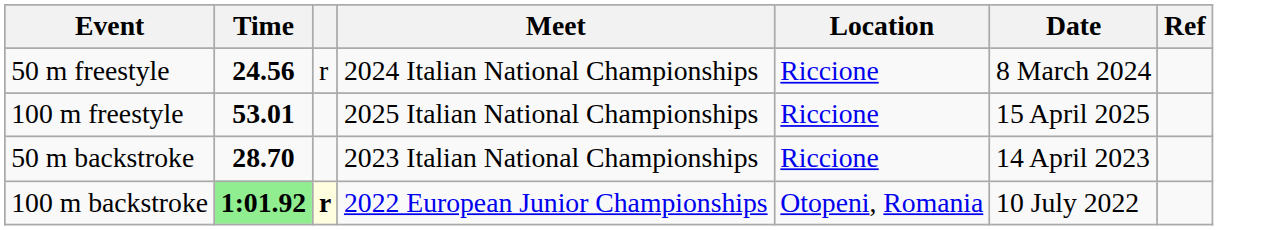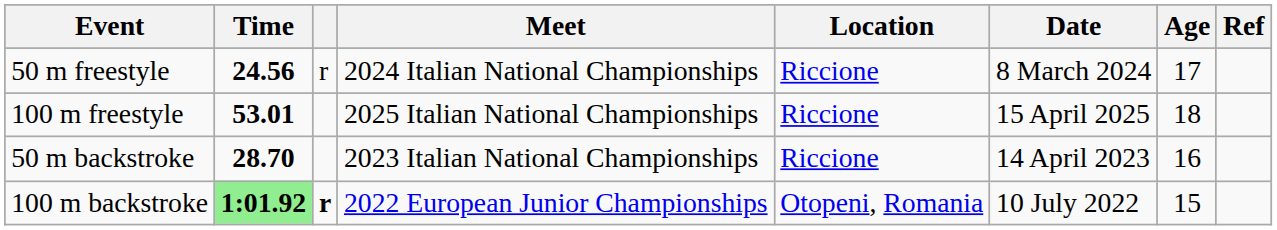 <table class="wikitable">
 <tr>
 <th>Event</th>
 <th>Time</th>
 <th></th>
 <th>Meet</th>
 <th>Location</th>
 <th>Date</th>
+<th>Age</th>
 <th>Ref</th>
 </tr>
 <tr>
 <td>50 m freestyle</td>
 <td style="text-align:center;"><strong>24.56</strong></td>
 <td>r</td>
 <td>2024 Italian National Championships</td>
 <td><a href='#'>Riccione</a></td>
 <td>8 March 2024</td>
+<td style="text-align:center;">17</td>
 <td style="text-align:center;"></td>
 </tr>
 <tr>
 <td>100 m freestyle</td>
 <td style="text-align:center;"><strong>53.01</strong></td>
 <td></td>
 <td>2025 Italian National Championships</td>
 <td><a href='#'>Riccione</a></td>
 <td>15 April 2025</td>
+<td style="text-align:center;">18</td>
 <td style="text-align:center;"></td>
 </tr>
 <tr>
 <td>50 m backstroke</td>
 <td style="text-align:center;"><strong>28.70</strong></td>
 <td></td>
 <td>2023 Italian National Championships</td>
 <td><a href='#'>Riccione</a></td>
 <td>14 April 2023</td>
+<td style="text-align:center;">16</td>
 <td style="text-align:center;"></td>
 </tr>
 <tr>
 <td>100 m backstroke</td>
 <td style="background: lightgreen; text-align:center;"><strong>1:01.92</strong></td>
-<td style="background: lightyellow;"><strong>r</strong></td>
+<td><strong>r</strong></td>
 <td><a href='#'>2022 European Junior Championships</a></td>
 <td><a href='#'>Otopeni</a>, <a href='#'>Romania</a></td>
 <td>10 July 2022</td>
+<td style="text-align:center;">15</td>
 <td style="text-align:center;"></td>
 </tr>
 </table>
